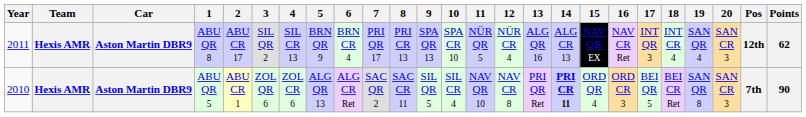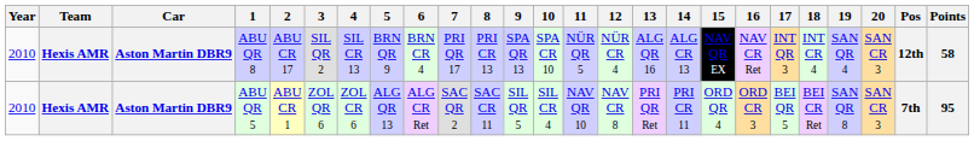 <table class="wikitable" border="1" style="text-align:center; font-size:85%;">
 <tr>
 <th>Year</th>
 <th>Team</th>
 <th>Car</th>
 <th>1</th>
 <th>2</th>
 <th>3</th>
 <th>4</th>
 <th>5</th>
 <th>6</th>
 <th>7</th>
 <th>8</th>
 <th>9</th>
 <th>10</th>
 <th>11</th>
 <th>12</th>
 <th>13</th>
 <th>14</th>
 <th>15</th>
 <th>16</th>
 <th>17</th>
 <th>18</th>
 <th>19</th>
 <th>20</th>
 <th>Pos</th>
 <th>Points</th>
 </tr>
 <tr>
-<td><a href='#'>2011</a></td>
+<td><a href='#'>2010</a></td>
 <th nowrap><a href='#'>Hexis AMR</a></th>
 <th nowrap><a href='#'>Aston Martin DBR9</a></th>
 <td style="background:#CFCFFF;"><a href='#'>ABU<br>QR</a><br><small>8<br></small></td>
 <td style="background:#CFCFFF;"><a href='#'>ABU<br>CR</a><br><small>17<br></small></td>
 <td style="background:#DFDFDF;"><a href='#'>SIL<br>QR</a><br><small>2<br></small></td>
 <td style="background:#CFCFFF;"><a href='#'>SIL<br>CR</a><br><small>13<br></small></td>
 <td style="background:#CFCFFF;"><a href='#'>BRN<br>QR</a><br><small>9<br></small></td>
 <td style="background:#DFFFDF;"><a href='#'>BRN<br>CR</a><br><small>4<br></small></td>
 <td style="background:#CFCFFF;"><a href='#'>PRI<br>QR</a><br><small>17<br></small></td>
 <td style="background:#CFCFFF;"><a href='#'>PRI<br>CR</a><br><small>13<br></small></td>
 <td style="background:#CFCFFF;"><a href='#'>SPA<br>QR</a><br><small>13<br></small></td>
 <td style="background:#DFFFDF;"><a href='#'>SPA<br>CR</a><br><small>10<br></small></td>
 <td style="background:#CFCFFF;"><a href='#'>NÜR<br>QR</a><br><small>5<br></small></td>
 <td style="background:#DFFFDF;"><a href='#'>NÜR<br>CR</a><br><small>4<br></small></td>
 <td style="background:#CFCFFF;"><a href='#'>ALG<br>QR</a><br><small>16<br></small></td>
 <td style="background:#CFCFFF;"><a href='#'>ALG<br>CR</a><br><small>13<br></small></td>
 <td style="background:#000000; color:white"><a href='#'><span>NAV<br>QR</span></a><br><small>EX<br></small></td>
 <td style="background:#EFCFFF;"><a href='#'>NAV<br>CR</a><br><small>Ret<br></small></td>
 <td style="background:#FFDF9F;"><a href='#'>INT<br>QR</a><br><small>3<br></small></td>
 <td style="background:#DFFFDF;"><a href='#'>INT<br>CR</a><br><small>4<br></small></td>
 <td style="background:#CFCFFF;"><a href='#'>SAN<br>QR</a><br><small>4<br></small></td>
 <td style="background:#FFDF9F;"><a href='#'>SAN<br>CR</a><br><small>3<br></small></td>
 <th>12th</th>
-<th>62</th>
+<th>58</th>
 </tr>
 <tr>
 <td><a href='#'>2010</a></td>
 <th nowrap><a href='#'>Hexis AMR</a></th>
 <th nowrap><a href='#'>Aston Martin DBR9</a></th>
 <td style="background:#DFFFDF;"><a href='#'>ABU<br>QR</a><br><small>5<br></small></td>
 <td style="background:#FFFFBF;"><a href='#'>ABU<br>CR</a><br><small>1<br></small></td>
 <td style="background:#DFFFDF;"><a href='#'>ZOL<br>QR</a><br><small>6<br></small></td>
 <td style="background:#DFFFDF;"><a href='#'>ZOL<br>CR</a><br><small>6<br></small></td>
 <td style="background:#CFCFFF;"><a href='#'>ALG<br>QR</a><br><small>13<br></small></td>
 <td style="background:#EFCFFF;"><a href='#'>ALG<br>CR</a><br><small>Ret<br></small></td>
 <td style="background:#DFDFDF;"><a href='#'>SAC<br>QR</a><br><small>2<br></small></td>
 <td style="background:#CFCFFF;"><a href='#'>SAC<br>CR</a><br><small>11<br></small></td>
 <td style="background:#DFFFDF;"><a href='#'>SIL<br>QR</a><br><small>5<br></small></td>
 <td style="background:#DFFFDF;"><a href='#'>SIL<br>CR</a><br><small>4<br></small></td>
 <td style="background:#CFCFFF;"><a href='#'>NAV<br>QR</a><br><small>10<br></small></td>
 <td style="background:#DFFFDF;"><a href='#'>NAV<br>CR</a><br><small>8<br></small></td>
 <td style="background:#EFCFFF;"><a href='#'>PRI<br>QR</a><br><small>Ret<br></small></td>
-<td style="background:#CFCFFF;"><strong><a href='#'>PRI<br>CR</a><br><small>11<br></small></strong></td>
+<td style="background:#CFCFFF;"><a href='#'>PRI<br>CR</a><br><small>11<br></small></td>
 <td style="background:#DFFFDF;"><a href='#'>ORD<br>QR</a><br><small>4<br></small></td>
 <td style="background:#FFDF9F;"><a href='#'>ORD<br>CR</a><br><small>3<br></small></td>
 <td style="background:#DFFFDF;"><a href='#'>BEI<br>QR</a><br><small>5<br></small></td>
 <td style="background:#EFCFFF;"><a href='#'>BEI<br>CR</a><br><small>Ret<br></small></td>
 <td style="background:#CFCFFF;"><a href='#'>SAN<br>QR</a><br><small>8<br></small></td>
 <td style="background:#FFDF9F;"><a href='#'>SAN<br>CR</a><br><small>3<br></small></td>
 <th>7th</th>
-<th>90</th>
+<th>95</th>
 </tr>
 </table>
